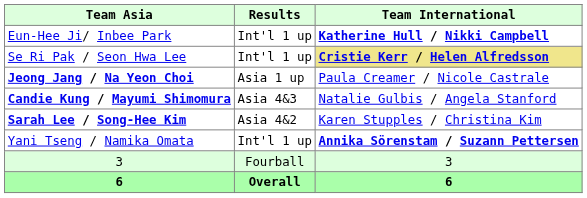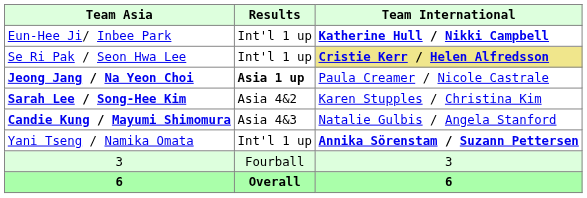 <table border="1" cellpadding="3" style="border-collapse: collapse;">
 <tr style="background:#ddffdd;">
 <th>Team Asia</th>
 <th>Results</th>
 <th>Team International</th>
 </tr>
 <tr>
 <td><a href='#'>Eun-Hee Ji</a>/ <a href='#'>Inbee Park</a></td>
 <td>Int'l 1 up</td>
 <td><strong><a href='#'>Katherine Hull</a> / <a href='#'>Nikki Campbell</a></strong></td>
 </tr>
 <tr>
 <td><a href='#'>Se Ri Pak</a> / <a href='#'>Seon Hwa Lee</a></td>
 <td>Int'l 1 up</td>
 <td style="background: khaki;"><strong><a href='#'>Cristie Kerr</a> / <a href='#'>Helen Alfredsson</a></strong></td>
 </tr>
 <tr>
 <td><strong><a href='#'>Jeong Jang</a> / <a href='#'>Na Yeon Choi</a></strong></td>
-<td>Asia 1 up</td>
+<td><strong>Asia 1 up</strong></td>
 <td><a href='#'>Paula Creamer</a> / <a href='#'>Nicole Castrale</a></td>
+</tr>
+<tr>
+<td><strong><a href='#'>Sarah Lee</a> / <a href='#'>Song-Hee Kim</a></strong></td>
+<td>Asia 4&2</td>
+<td><a href='#'>Karen Stupples</a> / <a href='#'>Christina Kim</a></td>
 </tr>
 <tr>
 <td><strong><a href='#'>Candie Kung</a> / <a href='#'>Mayumi Shimomura</a></strong></td>
 <td>Asia 4&3</td>
 <td><a href='#'>Natalie Gulbis</a> / <a href='#'>Angela Stanford</a></td>
-</tr>
-<tr>
-<td><strong><a href='#'>Sarah Lee</a> / <a href='#'>Song-Hee Kim</a></strong></td>
-<td>Asia 4&2</td>
-<td><a href='#'>Karen Stupples</a> / <a href='#'>Christina Kim</a></td>
 </tr>
 <tr>
 <td><a href='#'>Yani Tseng</a> / <a href='#'>Namika Omata</a></td>
 <td>Int'l 1 up</td>
 <td><strong><a href='#'>Annika Sörenstam</a> / <a href='#'>Suzann Pettersen</a></strong></td>
 </tr>
 <tr style="background:#ddffdd;">
 <td align="center">3</td>
 <td align="center">Fourball</td>
 <td align="center">3</td>
 </tr>
 <tr style="background:#aaffaa;">
 <th>6</th>
 <th>Overall</th>
 <th>6</th>
 </tr>
 </table>
